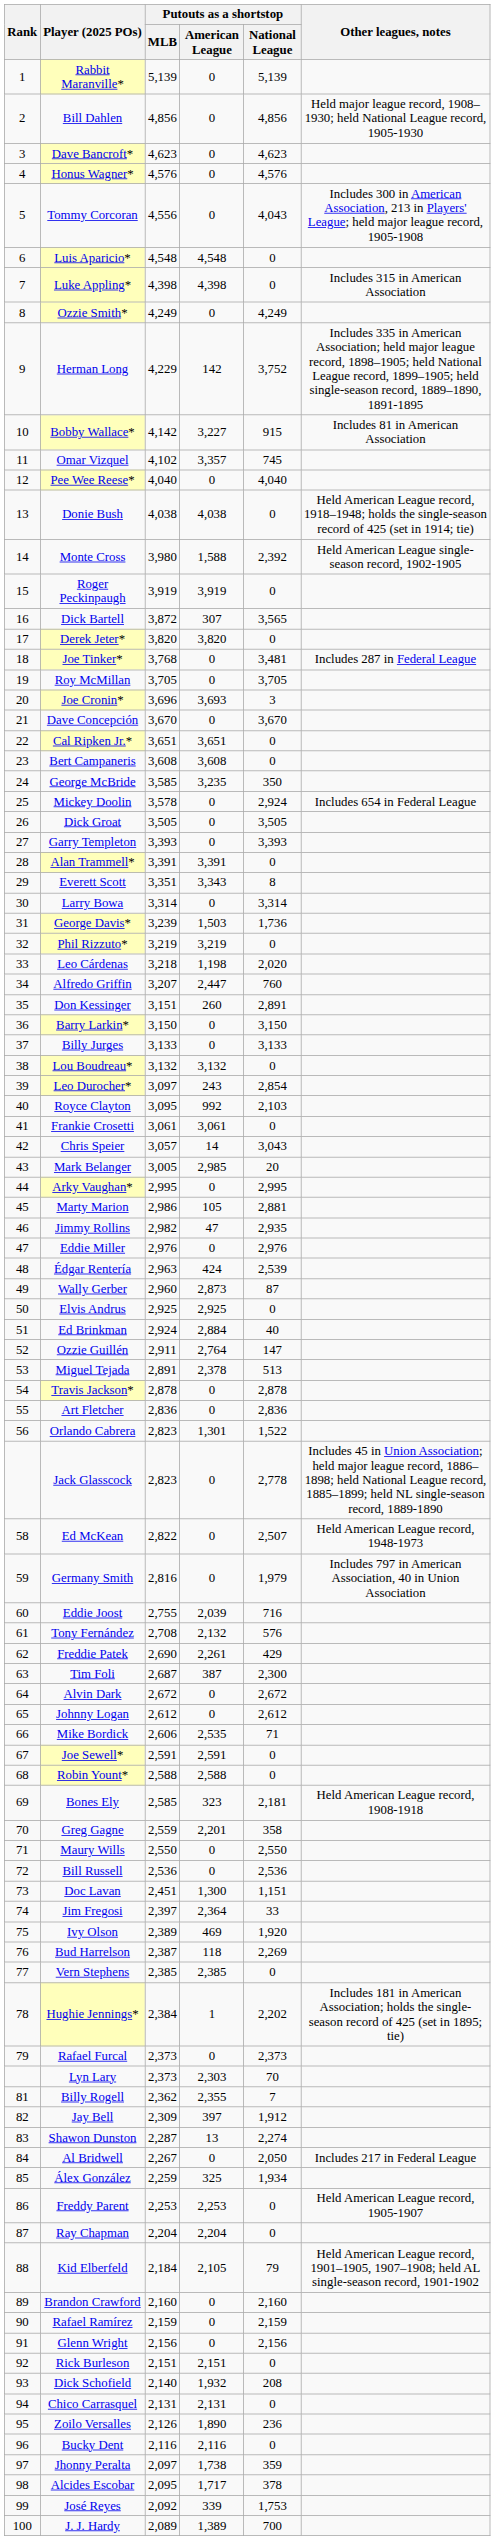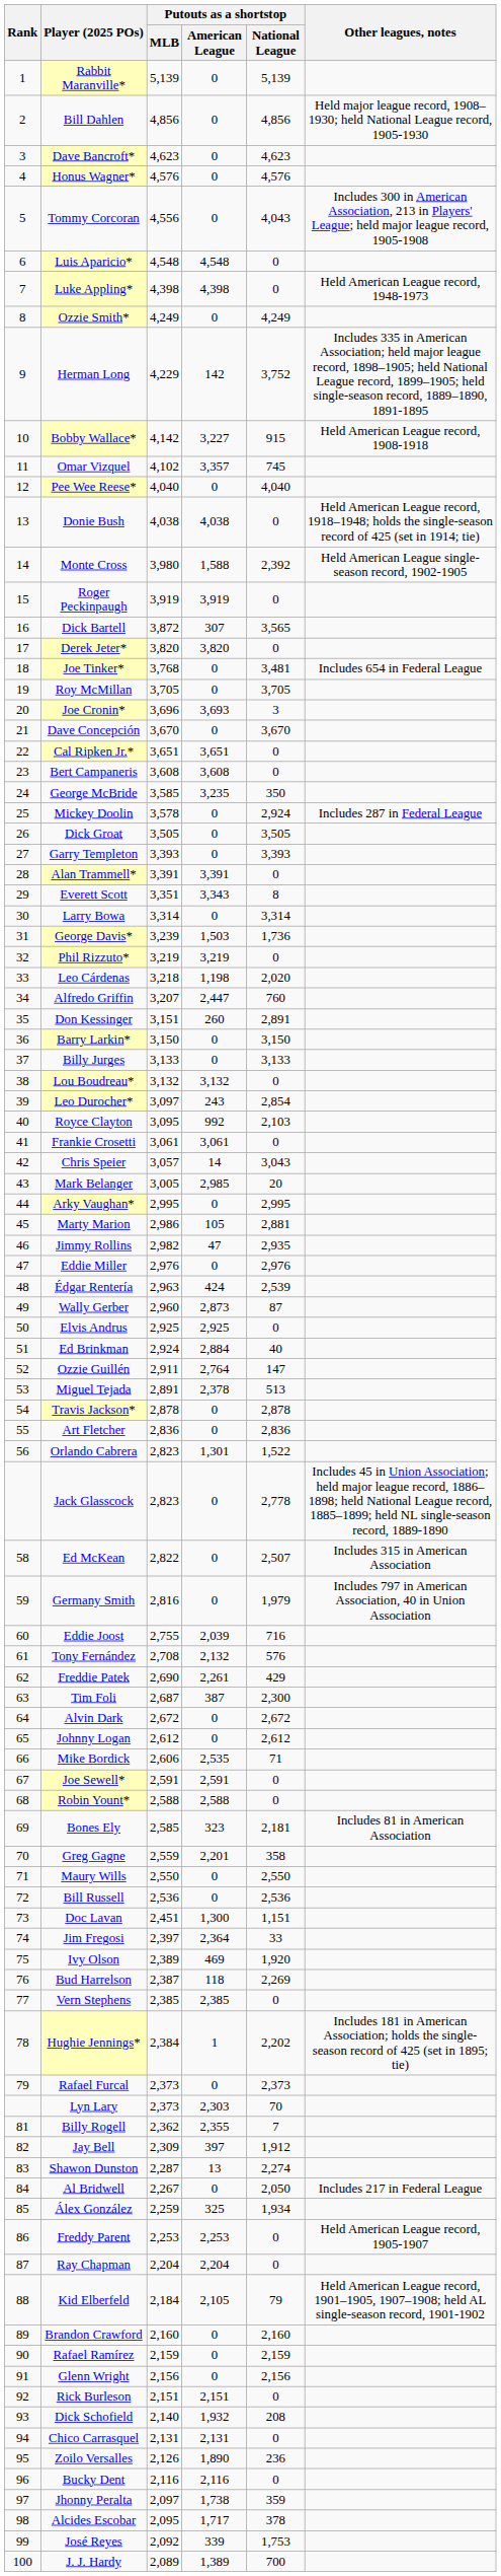 <table class="wikitable sortable" style="text-align:center">
 <tr style="white-space:nowrap;">
 <th rowspan=2>Rank</th>
 <th rowspan=2 scope="col">Player (2025 POs)</th>
 <th colspan=3>Putouts as a shortstop</th>
 <th rowspan=2>Other leagues, notes</th>
 </tr>
 <tr>
 <th>MLB</th>
 <th>American League</th>
 <th>National League</th>
 </tr>
 <tr>
 <td>1</td>
 <td style="background:#ffffbb;"><a href='#'>Rabbit Maranville</a>*</td>
 <td>5,139</td>
 <td>0</td>
 <td>5,139</td>
 <td></td>
 </tr>
 <tr>
 <td>2</td>
 <td><a href='#'>Bill Dahlen</a></td>
 <td>4,856</td>
 <td>0</td>
 <td>4,856</td>
 <td>Held major league record, 1908–1930; held National League record, 1905-1930</td>
 </tr>
 <tr>
 <td>3</td>
 <td style="background:#ffffbb;"><a href='#'>Dave Bancroft</a>*</td>
 <td>4,623</td>
 <td>0</td>
 <td>4,623</td>
 <td></td>
 </tr>
 <tr>
 <td>4</td>
 <td style="background:#ffffbb;"><a href='#'>Honus Wagner</a>*</td>
 <td>4,576</td>
 <td>0</td>
 <td>4,576</td>
 <td></td>
 </tr>
 <tr>
 <td>5</td>
 <td><a href='#'>Tommy Corcoran</a></td>
 <td>4,556</td>
 <td>0</td>
 <td>4,043</td>
 <td>Includes 300 in <a href='#'>American Association</a>, 213 in <a href='#'>Players' League</a>; held major league record, 1905-1908</td>
 </tr>
 <tr>
 <td>6</td>
 <td style="background:#ffffbb;"><a href='#'>Luis Aparicio</a>*</td>
 <td>4,548</td>
 <td>4,548</td>
 <td>0</td>
 <td></td>
 </tr>
 <tr>
 <td>7</td>
 <td style="background:#ffffbb;"><a href='#'>Luke Appling</a>*</td>
 <td>4,398</td>
 <td>4,398</td>
 <td>0</td>
-<td>Includes 315 in American Association</td>
+<td>Held American League record, 1948-1973</td>
 </tr>
 <tr>
 <td>8</td>
 <td style="background:#ffffbb;"><a href='#'>Ozzie Smith</a>*</td>
 <td>4,249</td>
 <td>0</td>
 <td>4,249</td>
 <td></td>
 </tr>
 <tr>
 <td>9</td>
 <td><a href='#'>Herman Long</a></td>
 <td>4,229</td>
 <td>142</td>
 <td>3,752</td>
 <td>Includes 335 in American Association; held major league record, 1898–1905; held National League record, 1899–1905; held single-season record, 1889–1890, 1891-1895</td>
 </tr>
 <tr>
 <td>10</td>
 <td style="background:#ffffbb;"><a href='#'>Bobby Wallace</a>*</td>
 <td>4,142</td>
 <td>3,227</td>
 <td>915</td>
-<td>Includes 81 in American Association</td>
+<td>Held American League record, 1908-1918</td>
 </tr>
 <tr>
 <td>11</td>
 <td><a href='#'>Omar Vizquel</a></td>
 <td>4,102</td>
 <td>3,357</td>
 <td>745</td>
 <td></td>
 </tr>
 <tr>
 <td>12</td>
 <td style="background:#ffffbb;"><a href='#'>Pee Wee Reese</a>*</td>
 <td>4,040</td>
 <td>0</td>
 <td>4,040</td>
 <td></td>
 </tr>
 <tr>
 <td>13</td>
 <td><a href='#'>Donie Bush</a></td>
 <td>4,038</td>
 <td>4,038</td>
 <td>0</td>
 <td>Held American League record, 1918–1948; holds the single-season record of 425 (set in 1914; tie)</td>
 </tr>
 <tr>
 <td>14</td>
 <td><a href='#'>Monte Cross</a></td>
 <td>3,980</td>
 <td>1,588</td>
 <td>2,392</td>
 <td>Held American League single-season record, 1902-1905</td>
 </tr>
 <tr>
 <td>15</td>
 <td><a href='#'>Roger Peckinpaugh</a></td>
 <td>3,919</td>
 <td>3,919</td>
 <td>0</td>
 <td></td>
 </tr>
 <tr>
 <td>16</td>
 <td><a href='#'>Dick Bartell</a></td>
 <td>3,872</td>
 <td>307</td>
 <td>3,565</td>
 <td></td>
 </tr>
 <tr>
 <td>17</td>
 <td style="background:#ffffbb;"><a href='#'>Derek Jeter</a>*</td>
 <td>3,820</td>
 <td>3,820</td>
 <td>0</td>
 <td></td>
 </tr>
 <tr>
 <td>18</td>
 <td style="background:#ffffbb;"><a href='#'>Joe Tinker</a>*</td>
 <td>3,768</td>
 <td>0</td>
 <td>3,481</td>
-<td>Includes 287 in <a href='#'>Federal League</a></td>
+<td>Includes 654 in Federal League</td>
 </tr>
 <tr>
 <td>19</td>
 <td><a href='#'>Roy McMillan</a></td>
 <td>3,705</td>
 <td>0</td>
 <td>3,705</td>
 <td></td>
 </tr>
 <tr>
 <td>20</td>
 <td style="background:#ffffbb;"><a href='#'>Joe Cronin</a>*</td>
 <td>3,696</td>
 <td>3,693</td>
 <td>3</td>
 <td></td>
 </tr>
 <tr>
 <td>21</td>
 <td><a href='#'>Dave Concepción</a></td>
 <td>3,670</td>
 <td>0</td>
 <td>3,670</td>
 <td></td>
 </tr>
 <tr>
 <td>22</td>
 <td style="background:#ffffbb;"><a href='#'>Cal Ripken Jr.</a>*</td>
 <td>3,651</td>
 <td>3,651</td>
 <td>0</td>
 <td></td>
 </tr>
 <tr>
 <td>23</td>
 <td><a href='#'>Bert Campaneris</a></td>
 <td>3,608</td>
 <td>3,608</td>
 <td>0</td>
 <td></td>
 </tr>
 <tr>
 <td>24</td>
 <td><a href='#'>George McBride</a></td>
 <td>3,585</td>
 <td>3,235</td>
 <td>350</td>
 <td></td>
 </tr>
 <tr>
 <td>25</td>
 <td><a href='#'>Mickey Doolin</a></td>
 <td>3,578</td>
 <td>0</td>
 <td>2,924</td>
-<td>Includes 654 in Federal League</td>
+<td>Includes 287 in <a href='#'>Federal League</a></td>
 </tr>
 <tr>
 <td>26</td>
 <td><a href='#'>Dick Groat</a></td>
 <td>3,505</td>
 <td>0</td>
 <td>3,505</td>
 <td></td>
 </tr>
 <tr>
 <td>27</td>
 <td><a href='#'>Garry Templeton</a></td>
 <td>3,393</td>
 <td>0</td>
 <td>3,393</td>
 <td></td>
 </tr>
 <tr>
 <td>28</td>
 <td style="background:#ffffbb;"><a href='#'>Alan Trammell</a>*</td>
 <td>3,391</td>
 <td>3,391</td>
 <td>0</td>
 <td></td>
 </tr>
 <tr>
 <td>29</td>
 <td><a href='#'>Everett Scott</a></td>
 <td>3,351</td>
 <td>3,343</td>
 <td>8</td>
 <td></td>
 </tr>
 <tr>
 <td>30</td>
 <td><a href='#'>Larry Bowa</a></td>
 <td>3,314</td>
 <td>0</td>
 <td>3,314</td>
 <td></td>
 </tr>
 <tr>
 <td>31</td>
 <td style="background:#ffffbb;"><a href='#'>George Davis</a>*</td>
 <td>3,239</td>
 <td>1,503</td>
 <td>1,736</td>
 <td></td>
 </tr>
 <tr>
 <td>32</td>
 <td style="background:#ffffbb;"><a href='#'>Phil Rizzuto</a>*</td>
 <td>3,219</td>
 <td>3,219</td>
 <td>0</td>
 <td></td>
 </tr>
 <tr>
 <td>33</td>
 <td><a href='#'>Leo Cárdenas</a></td>
 <td>3,218</td>
 <td>1,198</td>
 <td>2,020</td>
 <td></td>
 </tr>
 <tr>
 <td>34</td>
 <td><a href='#'>Alfredo Griffin</a></td>
 <td>3,207</td>
 <td>2,447</td>
 <td>760</td>
 <td></td>
 </tr>
 <tr>
 <td>35</td>
 <td><a href='#'>Don Kessinger</a></td>
 <td>3,151</td>
 <td>260</td>
 <td>2,891</td>
 <td></td>
 </tr>
 <tr>
 <td>36</td>
 <td style="background:#ffffbb;"><a href='#'>Barry Larkin</a>*</td>
 <td>3,150</td>
 <td>0</td>
 <td>3,150</td>
 <td></td>
 </tr>
 <tr>
 <td>37</td>
 <td><a href='#'>Billy Jurges</a></td>
 <td>3,133</td>
 <td>0</td>
 <td>3,133</td>
 <td></td>
 </tr>
 <tr>
 <td>38</td>
 <td style="background:#ffffbb;"><a href='#'>Lou Boudreau</a>*</td>
 <td>3,132</td>
 <td>3,132</td>
 <td>0</td>
 <td></td>
 </tr>
 <tr>
 <td>39</td>
 <td style="background:#ffffbb;"><a href='#'>Leo Durocher</a>*</td>
 <td>3,097</td>
 <td>243</td>
 <td>2,854</td>
 <td></td>
 </tr>
 <tr>
 <td>40</td>
 <td><a href='#'>Royce Clayton</a></td>
 <td>3,095</td>
 <td>992</td>
 <td>2,103</td>
 <td></td>
 </tr>
 <tr>
 <td>41</td>
 <td><a href='#'>Frankie Crosetti</a></td>
 <td>3,061</td>
 <td>3,061</td>
 <td>0</td>
 <td></td>
 </tr>
 <tr>
 <td>42</td>
 <td><a href='#'>Chris Speier</a></td>
 <td>3,057</td>
 <td>14</td>
 <td>3,043</td>
 <td></td>
 </tr>
 <tr>
 <td>43</td>
 <td><a href='#'>Mark Belanger</a></td>
 <td>3,005</td>
 <td>2,985</td>
 <td>20</td>
 <td></td>
 </tr>
 <tr>
 <td>44</td>
 <td style="background:#ffffbb;"><a href='#'>Arky Vaughan</a>*</td>
 <td>2,995</td>
 <td>0</td>
 <td>2,995</td>
 <td></td>
 </tr>
 <tr>
 <td>45</td>
 <td><a href='#'>Marty Marion</a></td>
 <td>2,986</td>
 <td>105</td>
 <td>2,881</td>
 <td></td>
 </tr>
 <tr>
 <td>46</td>
 <td><a href='#'>Jimmy Rollins</a></td>
 <td>2,982</td>
 <td>47</td>
 <td>2,935</td>
 <td></td>
 </tr>
 <tr>
 <td>47</td>
 <td><a href='#'>Eddie Miller</a></td>
 <td>2,976</td>
 <td>0</td>
 <td>2,976</td>
 <td></td>
 </tr>
 <tr>
 <td>48</td>
 <td><a href='#'>Édgar Rentería</a></td>
 <td>2,963</td>
 <td>424</td>
 <td>2,539</td>
 <td></td>
 </tr>
 <tr>
 <td>49</td>
 <td><a href='#'>Wally Gerber</a></td>
 <td>2,960</td>
 <td>2,873</td>
 <td>87</td>
 <td></td>
 </tr>
 <tr>
 <td>50</td>
 <td><a href='#'>Elvis Andrus</a></td>
 <td>2,925</td>
 <td>2,925</td>
 <td>0</td>
 <td></td>
 </tr>
 <tr>
 <td>51</td>
 <td><a href='#'>Ed Brinkman</a></td>
 <td>2,924</td>
 <td>2,884</td>
 <td>40</td>
 <td></td>
 </tr>
 <tr>
 <td>52</td>
 <td><a href='#'>Ozzie Guillén</a></td>
 <td>2,911</td>
 <td>2,764</td>
 <td>147</td>
 <td></td>
 </tr>
 <tr>
 <td>53</td>
 <td><a href='#'>Miguel Tejada</a></td>
 <td>2,891</td>
 <td>2,378</td>
 <td>513</td>
 <td></td>
 </tr>
 <tr>
 <td>54</td>
 <td style="background:#ffffbb;"><a href='#'>Travis Jackson</a>*</td>
 <td>2,878</td>
 <td>0</td>
 <td>2,878</td>
 <td></td>
 </tr>
 <tr>
 <td>55</td>
 <td><a href='#'>Art Fletcher</a></td>
 <td>2,836</td>
 <td>0</td>
 <td>2,836</td>
 <td></td>
 </tr>
 <tr>
 <td>56</td>
 <td><a href='#'>Orlando Cabrera</a></td>
 <td>2,823</td>
 <td>1,301</td>
 <td>1,522</td>
 <td></td>
 </tr>
 <tr>
 <td></td>
 <td><a href='#'>Jack Glasscock</a></td>
 <td>2,823</td>
 <td>0</td>
 <td>2,778</td>
 <td>Includes 45 in <a href='#'>Union Association</a>; held major league record, 1886–1898; held National League record, 1885–1899; held NL single-season record, 1889-1890</td>
 </tr>
 <tr>
 <td>58</td>
 <td><a href='#'>Ed McKean</a></td>
 <td>2,822</td>
 <td>0</td>
 <td>2,507</td>
-<td>Held American League record, 1948-1973</td>
+<td>Includes 315 in American Association</td>
 </tr>
 <tr>
 <td>59</td>
 <td><a href='#'>Germany Smith</a></td>
 <td>2,816</td>
 <td>0</td>
 <td>1,979</td>
 <td>Includes 797 in American Association, 40 in Union Association</td>
 </tr>
 <tr>
 <td>60</td>
 <td><a href='#'>Eddie Joost</a></td>
 <td>2,755</td>
 <td>2,039</td>
 <td>716</td>
 <td></td>
 </tr>
 <tr>
 <td>61</td>
 <td><a href='#'>Tony Fernández</a></td>
 <td>2,708</td>
 <td>2,132</td>
 <td>576</td>
 <td></td>
 </tr>
 <tr>
 <td>62</td>
 <td><a href='#'>Freddie Patek</a></td>
 <td>2,690</td>
 <td>2,261</td>
 <td>429</td>
 <td></td>
 </tr>
 <tr>
 <td>63</td>
 <td><a href='#'>Tim Foli</a></td>
 <td>2,687</td>
 <td>387</td>
 <td>2,300</td>
 <td></td>
 </tr>
 <tr>
 <td>64</td>
 <td><a href='#'>Alvin Dark</a></td>
 <td>2,672</td>
 <td>0</td>
 <td>2,672</td>
 <td></td>
 </tr>
 <tr>
 <td>65</td>
 <td><a href='#'>Johnny Logan</a></td>
 <td>2,612</td>
 <td>0</td>
 <td>2,612</td>
 <td></td>
 </tr>
 <tr>
 <td>66</td>
 <td><a href='#'>Mike Bordick</a></td>
 <td>2,606</td>
 <td>2,535</td>
 <td>71</td>
 <td></td>
 </tr>
 <tr>
 <td>67</td>
 <td style="background:#ffffbb;"><a href='#'>Joe Sewell</a>*</td>
 <td>2,591</td>
 <td>2,591</td>
 <td>0</td>
 <td></td>
 </tr>
 <tr>
 <td>68</td>
 <td style="background:#ffffbb;"><a href='#'>Robin Yount</a>*</td>
 <td>2,588</td>
 <td>2,588</td>
 <td>0</td>
 <td></td>
 </tr>
 <tr>
 <td>69</td>
 <td><a href='#'>Bones Ely</a></td>
 <td>2,585</td>
 <td>323</td>
 <td>2,181</td>
-<td>Held American League record, 1908-1918</td>
+<td>Includes 81 in American Association</td>
 </tr>
 <tr>
 <td>70</td>
 <td><a href='#'>Greg Gagne</a></td>
 <td>2,559</td>
 <td>2,201</td>
 <td>358</td>
 <td></td>
 </tr>
 <tr>
 <td>71</td>
 <td><a href='#'>Maury Wills</a></td>
 <td>2,550</td>
 <td>0</td>
 <td>2,550</td>
 <td></td>
 </tr>
 <tr>
 <td>72</td>
 <td><a href='#'>Bill Russell</a></td>
 <td>2,536</td>
 <td>0</td>
 <td>2,536</td>
 <td></td>
 </tr>
 <tr>
 <td>73</td>
 <td><a href='#'>Doc Lavan</a></td>
 <td>2,451</td>
 <td>1,300</td>
 <td>1,151</td>
 <td></td>
 </tr>
 <tr>
 <td>74</td>
 <td><a href='#'>Jim Fregosi</a></td>
 <td>2,397</td>
 <td>2,364</td>
 <td>33</td>
 <td></td>
 </tr>
 <tr>
 <td>75</td>
 <td><a href='#'>Ivy Olson</a></td>
 <td>2,389</td>
 <td>469</td>
 <td>1,920</td>
 <td></td>
 </tr>
 <tr>
 <td>76</td>
 <td><a href='#'>Bud Harrelson</a></td>
 <td>2,387</td>
 <td>118</td>
 <td>2,269</td>
 <td></td>
 </tr>
 <tr>
 <td>77</td>
 <td><a href='#'>Vern Stephens</a></td>
 <td>2,385</td>
 <td>2,385</td>
 <td>0</td>
 <td></td>
 </tr>
 <tr>
 <td>78</td>
 <td style="background:#ffffbb;"><a href='#'>Hughie Jennings</a>*</td>
 <td>2,384</td>
 <td>1</td>
 <td>2,202</td>
 <td>Includes 181 in American Association; holds the single-season record of 425 (set in 1895; tie)</td>
 </tr>
 <tr>
 <td>79</td>
 <td><a href='#'>Rafael Furcal</a></td>
 <td>2,373</td>
 <td>0</td>
 <td>2,373</td>
 <td></td>
 </tr>
 <tr>
 <td></td>
 <td><a href='#'>Lyn Lary</a></td>
 <td>2,373</td>
 <td>2,303</td>
 <td>70</td>
 <td></td>
 </tr>
 <tr>
 <td>81</td>
 <td><a href='#'>Billy Rogell</a></td>
 <td>2,362</td>
 <td>2,355</td>
 <td>7</td>
 <td></td>
 </tr>
 <tr>
 <td>82</td>
 <td><a href='#'>Jay Bell</a></td>
 <td>2,309</td>
 <td>397</td>
 <td>1,912</td>
 <td></td>
 </tr>
 <tr>
 <td>83</td>
 <td><a href='#'>Shawon Dunston</a></td>
 <td>2,287</td>
 <td>13</td>
 <td>2,274</td>
 <td></td>
 </tr>
 <tr>
 <td>84</td>
 <td><a href='#'>Al Bridwell</a></td>
 <td>2,267</td>
 <td>0</td>
 <td>2,050</td>
 <td>Includes 217 in Federal League</td>
 </tr>
 <tr>
 <td>85</td>
 <td><a href='#'>Álex González</a></td>
 <td>2,259</td>
 <td>325</td>
 <td>1,934</td>
 <td></td>
 </tr>
 <tr>
 <td>86</td>
 <td><a href='#'>Freddy Parent</a></td>
 <td>2,253</td>
 <td>2,253</td>
 <td>0</td>
 <td>Held American League record, 1905-1907</td>
 </tr>
 <tr>
 <td>87</td>
 <td><a href='#'>Ray Chapman</a></td>
 <td>2,204</td>
 <td>2,204</td>
 <td>0</td>
 <td></td>
 </tr>
 <tr>
 <td>88</td>
 <td><a href='#'>Kid Elberfeld</a></td>
 <td>2,184</td>
 <td>2,105</td>
 <td>79</td>
 <td>Held American League record, 1901–1905, 1907–1908; held AL single-season record, 1901-1902</td>
 </tr>
 <tr>
 <td>89</td>
 <td><a href='#'>Brandon Crawford</a></td>
 <td>2,160</td>
 <td>0</td>
 <td>2,160</td>
 <td></td>
 </tr>
 <tr>
 <td>90</td>
 <td><a href='#'>Rafael Ramírez</a></td>
 <td>2,159</td>
 <td>0</td>
 <td>2,159</td>
 <td></td>
 </tr>
 <tr>
 <td>91</td>
 <td><a href='#'>Glenn Wright</a></td>
 <td>2,156</td>
 <td>0</td>
 <td>2,156</td>
 <td></td>
 </tr>
 <tr>
 <td>92</td>
 <td><a href='#'>Rick Burleson</a></td>
 <td>2,151</td>
 <td>2,151</td>
 <td>0</td>
 <td></td>
 </tr>
 <tr>
 <td>93</td>
 <td><a href='#'>Dick Schofield</a></td>
 <td>2,140</td>
 <td>1,932</td>
 <td>208</td>
 <td></td>
 </tr>
 <tr>
 <td>94</td>
 <td><a href='#'>Chico Carrasquel</a></td>
 <td>2,131</td>
 <td>2,131</td>
 <td>0</td>
 <td></td>
 </tr>
 <tr>
 <td>95</td>
 <td><a href='#'>Zoilo Versalles</a></td>
 <td>2,126</td>
 <td>1,890</td>
 <td>236</td>
 <td></td>
 </tr>
 <tr>
 <td>96</td>
 <td><a href='#'>Bucky Dent</a></td>
 <td>2,116</td>
 <td>2,116</td>
 <td>0</td>
 <td></td>
 </tr>
 <tr>
 <td>97</td>
 <td><a href='#'>Jhonny Peralta</a></td>
 <td>2,097</td>
 <td>1,738</td>
 <td>359</td>
 <td></td>
 </tr>
 <tr>
 <td>98</td>
 <td><a href='#'>Alcides Escobar</a></td>
 <td>2,095</td>
 <td>1,717</td>
 <td>378</td>
 <td></td>
 </tr>
 <tr>
 <td>99</td>
 <td><a href='#'>José Reyes</a></td>
 <td>2,092</td>
 <td>339</td>
 <td>1,753</td>
 <td></td>
 </tr>
 <tr>
 <td>100</td>
 <td><a href='#'>J. J. Hardy</a></td>
 <td>2,089</td>
 <td>1,389</td>
 <td>700</td>
 <td></td>
 </tr>
 </table>
